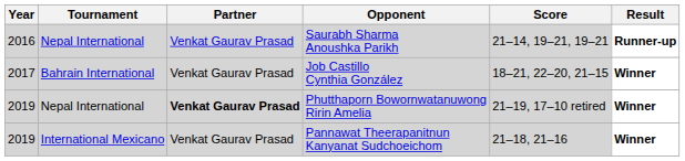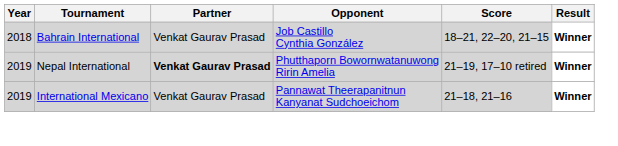 <table class="sortable wikitable" style="font-size: 90%;">
 <tr>
 <th>Year</th>
 <th>Tournament</th>
 <th>Partner</th>
 <th>Opponent</th>
 <th>Score</th>
 <th>Result</th>
 </tr>
 <tr style="background:#D5D5D5">
-<td align="center">2016</td>
-<td align="left"><a href='#'>Nepal International</a></td>
-<td align="left"> <a href='#'>Venkat Gaurav Prasad</a></td>
-<td align="left"> <a href='#'>Saurabh Sharma</a><br> <a href='#'>Anoushka Parikh</a></td>
-<td align="left">21–14, 19–21, 19–21</td>
-<td style="text-align:left; background:white"> <strong>Runner-up</strong></td>
-</tr>
-<tr style="background:#D5D5D5">
-<td align="center">2017</td>
+<td align="center">2018</td>
 <td align="left"><a href='#'>Bahrain International</a></td>
 <td align="left"> Venkat Gaurav Prasad</td>
 <td align="left"> <a href='#'>Job Castillo</a><br> <a href='#'>Cynthia González</a></td>
 <td align="left">18–21, 22–20, 21–15</td>
 <td style="text-align:left; background:white"> <strong>Winner</strong></td>
 </tr>
 <tr style="background:#D5D5D5">
 <td align="center">2019</td>
 <td align="left">Nepal International</td>
 <td align="left"><strong> Venkat Gaurav Prasad</strong></td>
 <td align="left"> <a href='#'>Phutthaporn Bowornwatanuwong</a><br> <a href='#'>Ririn Amelia</a></td>
 <td align="left">21–19, 17–10 retired</td>
 <td style="text-align:left; background:white"> <strong>Winner</strong></td>
 </tr>
 <tr style="background:#D5D5D5">
 <td align="center">2019</td>
 <td align="left"><a href='#'>International Mexicano</a></td>
 <td align="left"> Venkat Gaurav Prasad</td>
 <td align="left"> <a href='#'>Pannawat Theerapanitnun</a><br> <a href='#'>Kanyanat Sudchoeichom</a></td>
 <td align="left">21–18, 21–16</td>
 <td style="text-align:left; background:white"> <strong>Winner</strong></td>
 </tr>
 </table>
